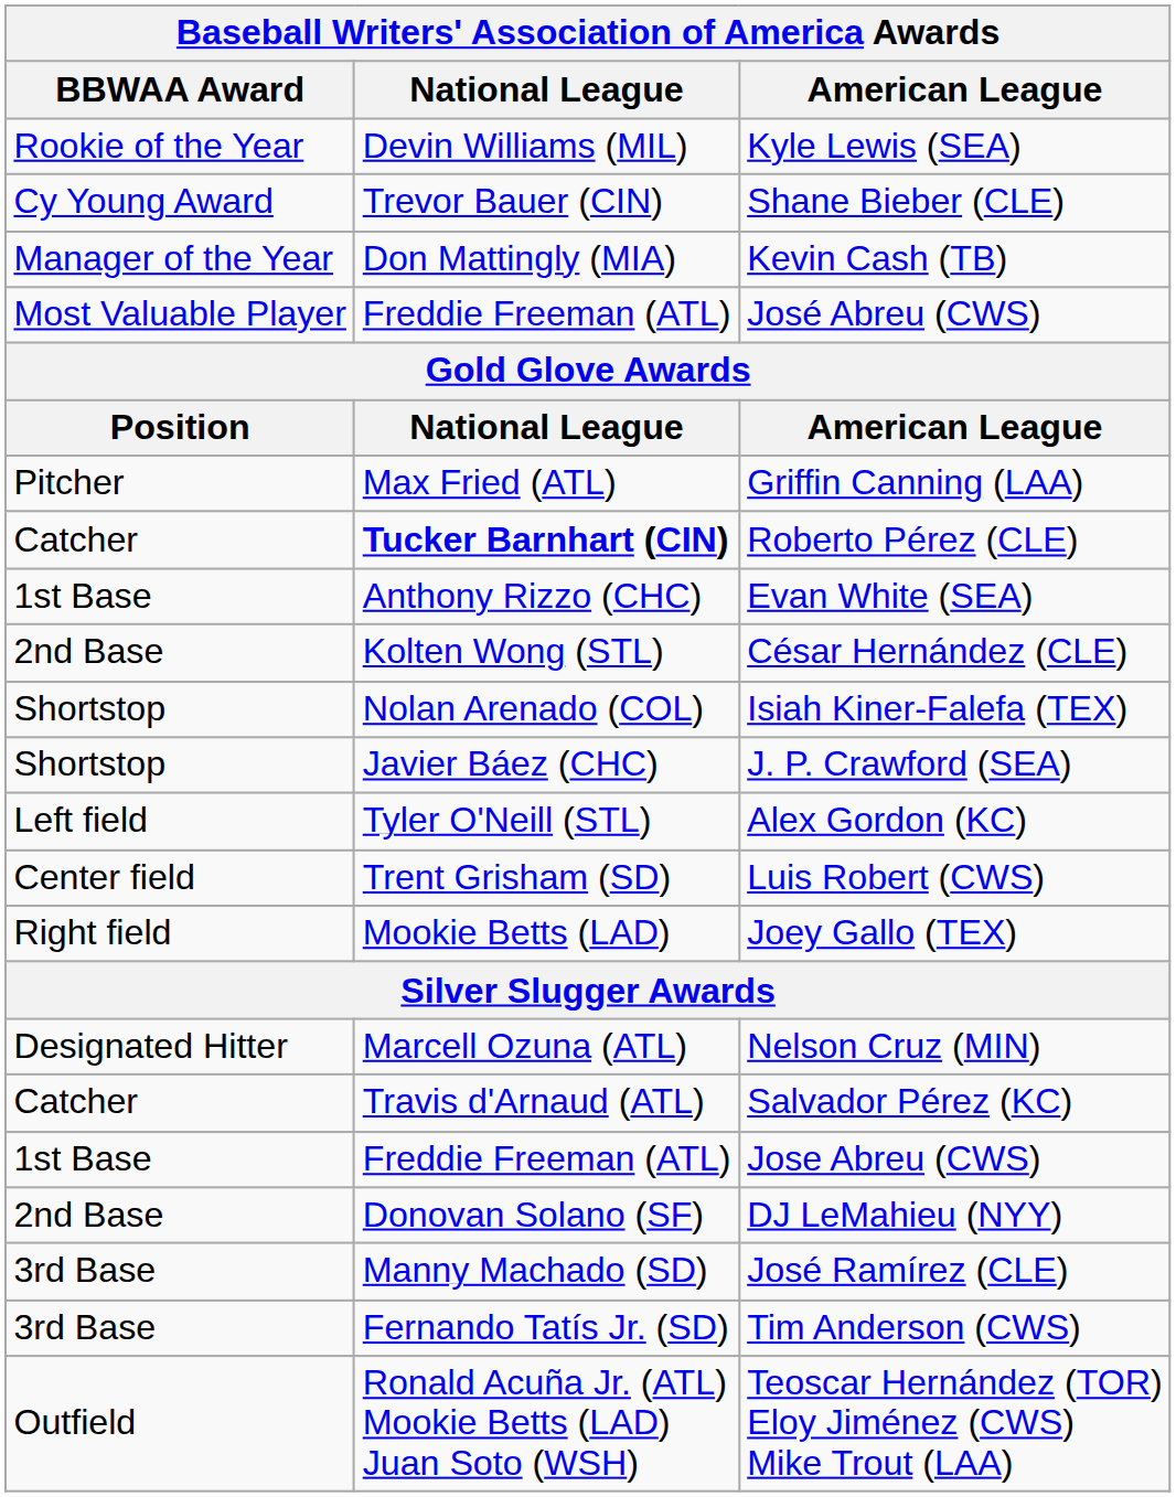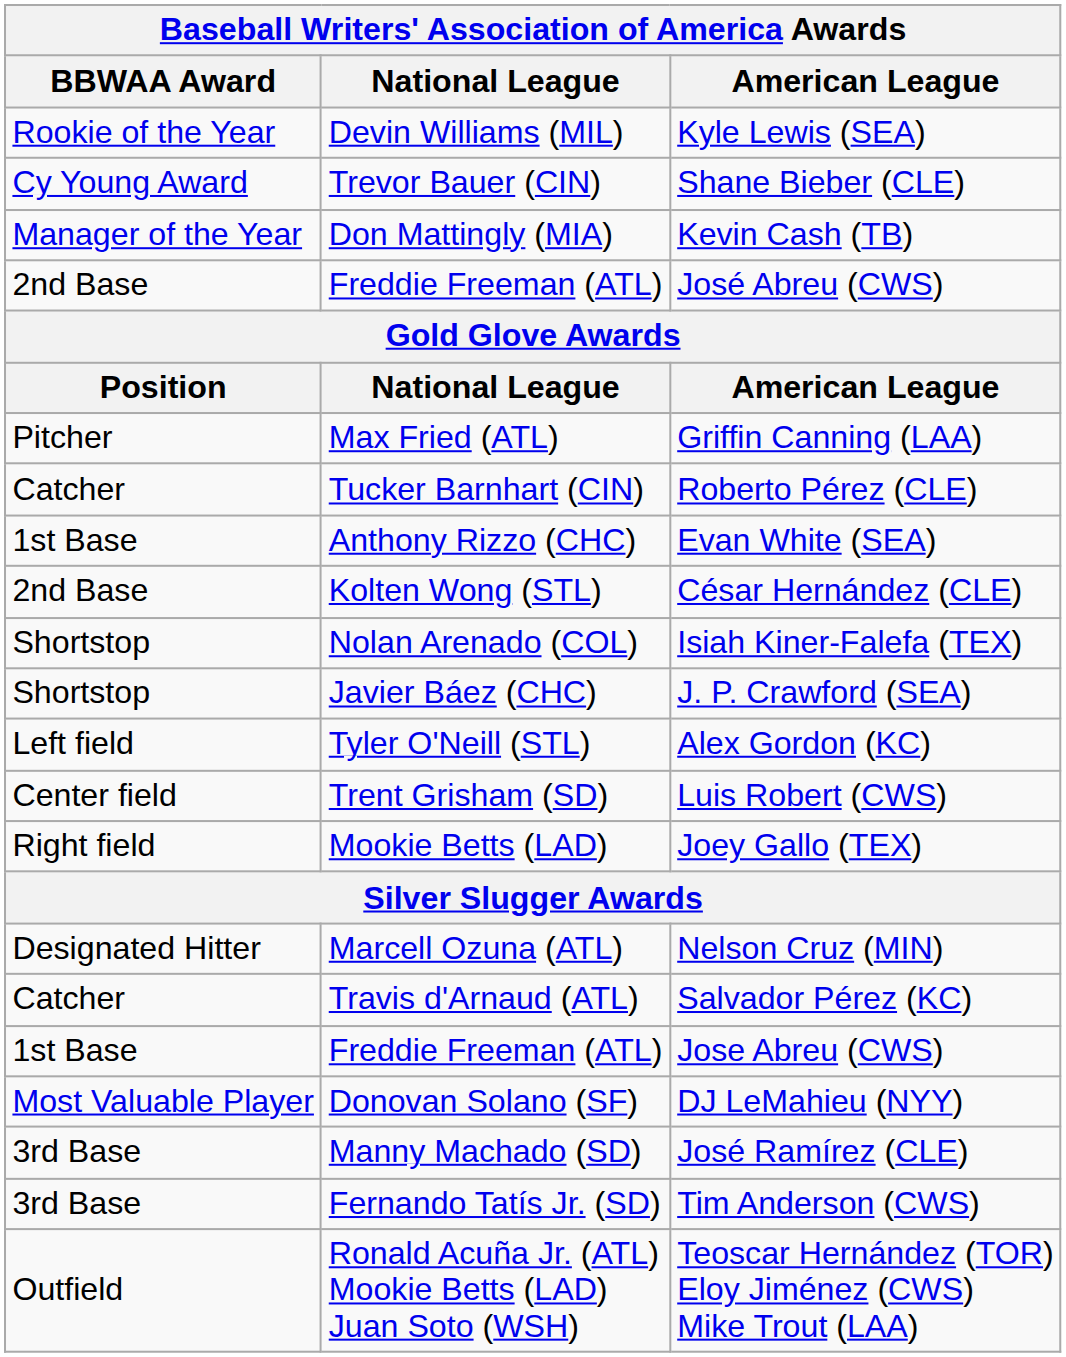 <table class="wikitable">
 <tr>
 <th colspan="9"><a href='#'>Baseball Writers' Association of America</a> Awards</th>
 </tr>
 <tr>
 <th>BBWAA Award</th>
 <th>National League</th>
 <th>American League</th>
 </tr>
 <tr>
 <td><a href='#'>Rookie of the Year</a></td>
 <td><a href='#'>Devin Williams</a> (<a href='#'>MIL</a>)</td>
 <td><a href='#'>Kyle Lewis</a> (<a href='#'>SEA</a>)</td>
 </tr>
 <tr>
 <td><a href='#'>Cy Young Award</a></td>
 <td><a href='#'>Trevor Bauer</a> (<a href='#'>CIN</a>)</td>
 <td><a href='#'>Shane Bieber</a> (<a href='#'>CLE</a>)</td>
 </tr>
 <tr>
 <td><a href='#'>Manager of the Year</a></td>
 <td><a href='#'>Don Mattingly</a> (<a href='#'>MIA</a>)</td>
 <td><a href='#'>Kevin Cash</a> (<a href='#'>TB</a>)</td>
 </tr>
 <tr>
-<td><a href='#'>Most Valuable Player</a></td>
+<td>2nd Base</td>
 <td><a href='#'>Freddie Freeman</a> (<a href='#'>ATL</a>)</td>
 <td><a href='#'>José Abreu</a> (<a href='#'>CWS</a>)</td>
 </tr>
 <tr>
 <th colspan="9"><a href='#'>Gold Glove Awards</a></th>
 </tr>
 <tr>
 <th>Position</th>
 <th>National League</th>
 <th>American League</th>
 </tr>
 <tr>
 <td>Pitcher</td>
 <td><a href='#'>Max Fried</a> (<a href='#'>ATL</a>)</td>
 <td><a href='#'>Griffin Canning</a> (<a href='#'>LAA</a>)</td>
 </tr>
 <tr>
 <td>Catcher</td>
-<td><strong><a href='#'>Tucker Barnhart</a> (<a href='#'>CIN</a>)</strong></td>
+<td><a href='#'>Tucker Barnhart</a> (<a href='#'>CIN</a>)</td>
 <td><a href='#'>Roberto Pérez</a> (<a href='#'>CLE</a>)</td>
 </tr>
 <tr>
 <td>1st Base</td>
 <td><a href='#'>Anthony Rizzo</a> (<a href='#'>CHC</a>)</td>
 <td><a href='#'>Evan White</a> (<a href='#'>SEA</a>)</td>
 </tr>
 <tr>
 <td>2nd Base</td>
 <td><a href='#'>Kolten Wong</a> (<a href='#'>STL</a>)</td>
 <td><a href='#'>César Hernández</a> (<a href='#'>CLE</a>)</td>
 </tr>
 <tr>
 <td>Shortstop</td>
 <td><a href='#'>Nolan Arenado</a> (<a href='#'>COL</a>)</td>
 <td><a href='#'>Isiah Kiner-Falefa</a> (<a href='#'>TEX</a>)</td>
 </tr>
 <tr>
 <td>Shortstop</td>
 <td><a href='#'>Javier Báez</a> (<a href='#'>CHC</a>)</td>
 <td><a href='#'>J. P. Crawford</a> (<a href='#'>SEA</a>)</td>
 </tr>
 <tr>
 <td>Left field</td>
 <td><a href='#'>Tyler O'Neill</a> (<a href='#'>STL</a>)</td>
 <td><a href='#'>Alex Gordon</a> (<a href='#'>KC</a>)</td>
 </tr>
 <tr>
 <td>Center field</td>
 <td><a href='#'>Trent Grisham</a> (<a href='#'>SD</a>)</td>
 <td><a href='#'>Luis Robert</a> (<a href='#'>CWS</a>)</td>
 </tr>
 <tr>
 <td>Right field</td>
 <td><a href='#'>Mookie Betts</a> (<a href='#'>LAD</a>)</td>
 <td><a href='#'>Joey Gallo</a> (<a href='#'>TEX</a>)</td>
 </tr>
 <tr>
 <th colspan="9"><a href='#'>Silver Slugger Awards</a></th>
 </tr>
 <tr>
 <td>Designated Hitter</td>
 <td><a href='#'>Marcell Ozuna</a> (<a href='#'>ATL</a>)</td>
 <td><a href='#'>Nelson Cruz</a> (<a href='#'>MIN</a>)</td>
 </tr>
 <tr>
 <td>Catcher</td>
 <td><a href='#'>Travis d'Arnaud</a> (<a href='#'>ATL</a>)</td>
 <td><a href='#'>Salvador Pérez</a> (<a href='#'>KC</a>)</td>
 </tr>
 <tr>
 <td>1st Base</td>
 <td><a href='#'>Freddie Freeman</a> (<a href='#'>ATL</a>)</td>
 <td><a href='#'>Jose Abreu</a> (<a href='#'>CWS</a>)</td>
 </tr>
 <tr>
-<td>2nd Base</td>
+<td><a href='#'>Most Valuable Player</a></td>
 <td><a href='#'>Donovan Solano</a> (<a href='#'>SF</a>)</td>
 <td><a href='#'>DJ LeMahieu</a> (<a href='#'>NYY</a>)</td>
 </tr>
 <tr>
 <td>3rd Base</td>
 <td><a href='#'>Manny Machado</a> (<a href='#'>SD</a>)</td>
 <td><a href='#'>José Ramírez</a> (<a href='#'>CLE</a>)</td>
 </tr>
 <tr>
 <td>3rd Base</td>
 <td><a href='#'>Fernando Tatís Jr.</a> (<a href='#'>SD</a>)</td>
 <td><a href='#'>Tim Anderson</a> (<a href='#'>CWS</a>)</td>
 </tr>
 <tr>
 <td>Outfield</td>
 <td><a href='#'>Ronald Acuña Jr.</a> (<a href='#'>ATL</a>)<br><a href='#'>Mookie Betts</a> (<a href='#'>LAD</a>)<br><a href='#'>Juan Soto</a> (<a href='#'>WSH</a>)</td>
 <td><a href='#'>Teoscar Hernández</a> (<a href='#'>TOR</a>)<br><a href='#'>Eloy Jiménez</a> (<a href='#'>CWS</a>)<br><a href='#'>Mike Trout</a> (<a href='#'>LAA</a>)</td>
 </tr>
 </table>
